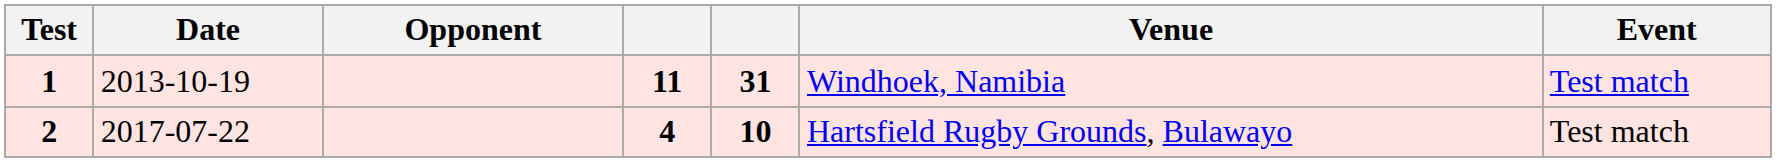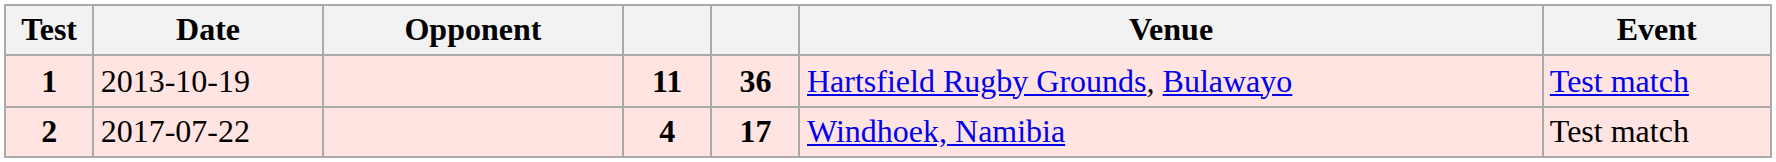 <table class="wikitable" style="width:100%">
 <tr>
 <th style="width:5%">Test</th>
 <th style="width:13%">Date</th>
 <th style="width:17%">Opponent</th>
 <th style="width:5%"></th>
 <th style="width:5%"></th>
 <th>Venue</th>
 <th>Event</th>
 </tr>
 <tr bgcolor="FFE4E1">
 <td align="center"><strong>1</strong></td>
 <td>2013-10-19</td>
 <td></td>
 <td align="center"><strong>11</strong></td>
-<td align="center"><strong>31</strong></td>
-<td><a href='#'>Windhoek, Namibia</a></td>
+<td align="center"><strong>36</strong></td>
+<td><a href='#'>Hartsfield Rugby Grounds</a>, <a href='#'>Bulawayo</a></td>
 <td><a href='#'>Test match</a></td>
 </tr>
 <tr bgcolor="FFE4E1">
 <td align="center"><strong>2</strong></td>
 <td>2017-07-22</td>
 <td></td>
 <td align="center"><strong>4</strong></td>
-<td align="center"><strong>10</strong></td>
-<td><a href='#'>Hartsfield Rugby Grounds</a>, <a href='#'>Bulawayo</a></td>
+<td align="center"><strong>17</strong></td>
+<td><a href='#'>Windhoek, Namibia</a></td>
 <td>Test match</td>
 </tr>
 </table>
